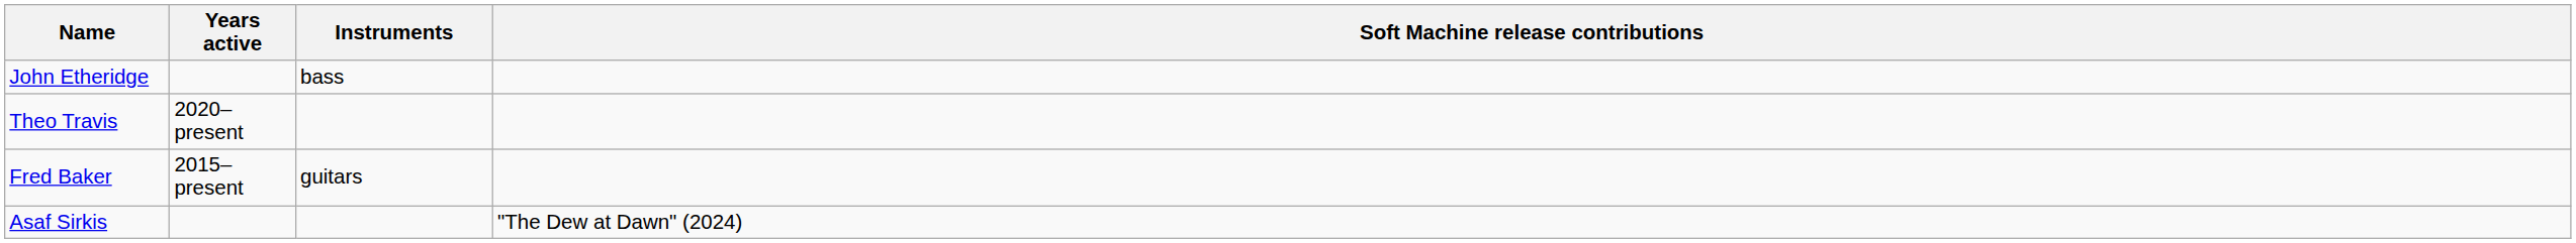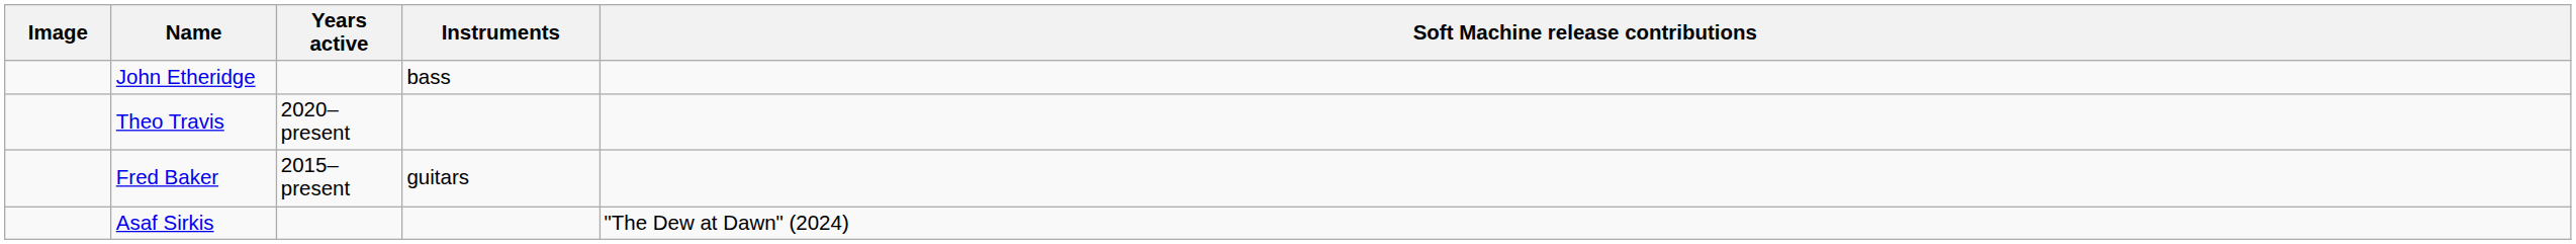 <table class="wikitable" border="1" width=100%>
 <tr>
+<th width="75">Image</th>
 <th width="120">Name</th>
 <th width="90">Years active</th>
 <th width="145">Instruments</th>
 <th>Soft Machine release contributions</th>
 </tr>
 <tr>
+<td></td>
 <td><a href='#'>John Etheridge</a></td>
 <td></td>
 <td>bass</td>
 <td></td>
 </tr>
 <tr>
+<td></td>
 <td><a href='#'>Theo Travis</a></td>
 <td>2020–present</td>
 <td></td>
 <td></td>
 </tr>
 <tr>
+<td></td>
 <td><a href='#'>Fred Baker</a></td>
 <td>2015–present</td>
 <td>guitars</td>
 <td></td>
 </tr>
 <tr>
+<td></td>
 <td><a href='#'>Asaf Sirkis</a></td>
 <td></td>
 <td></td>
 <td>"The Dew at Dawn" (2024)</td>
 </tr>
 </table>
